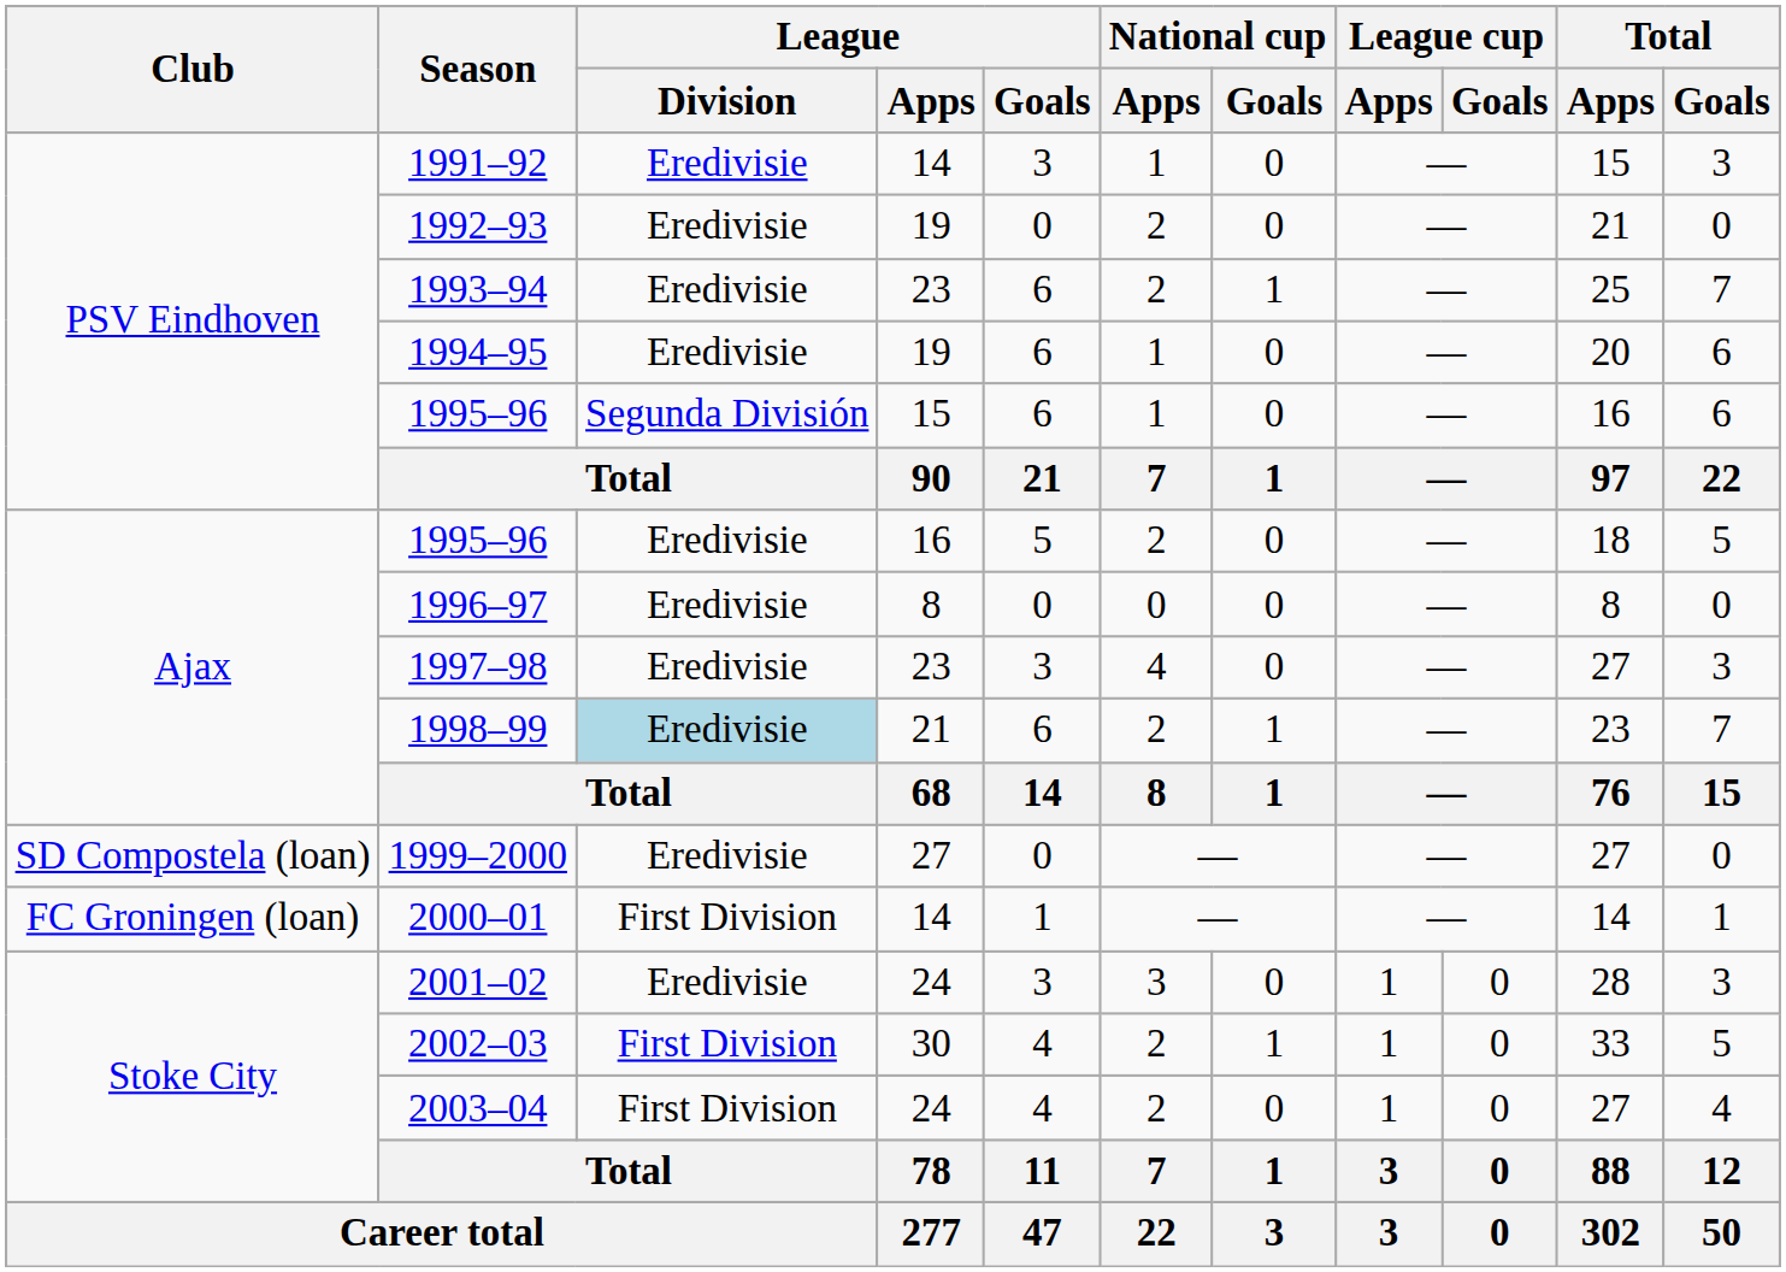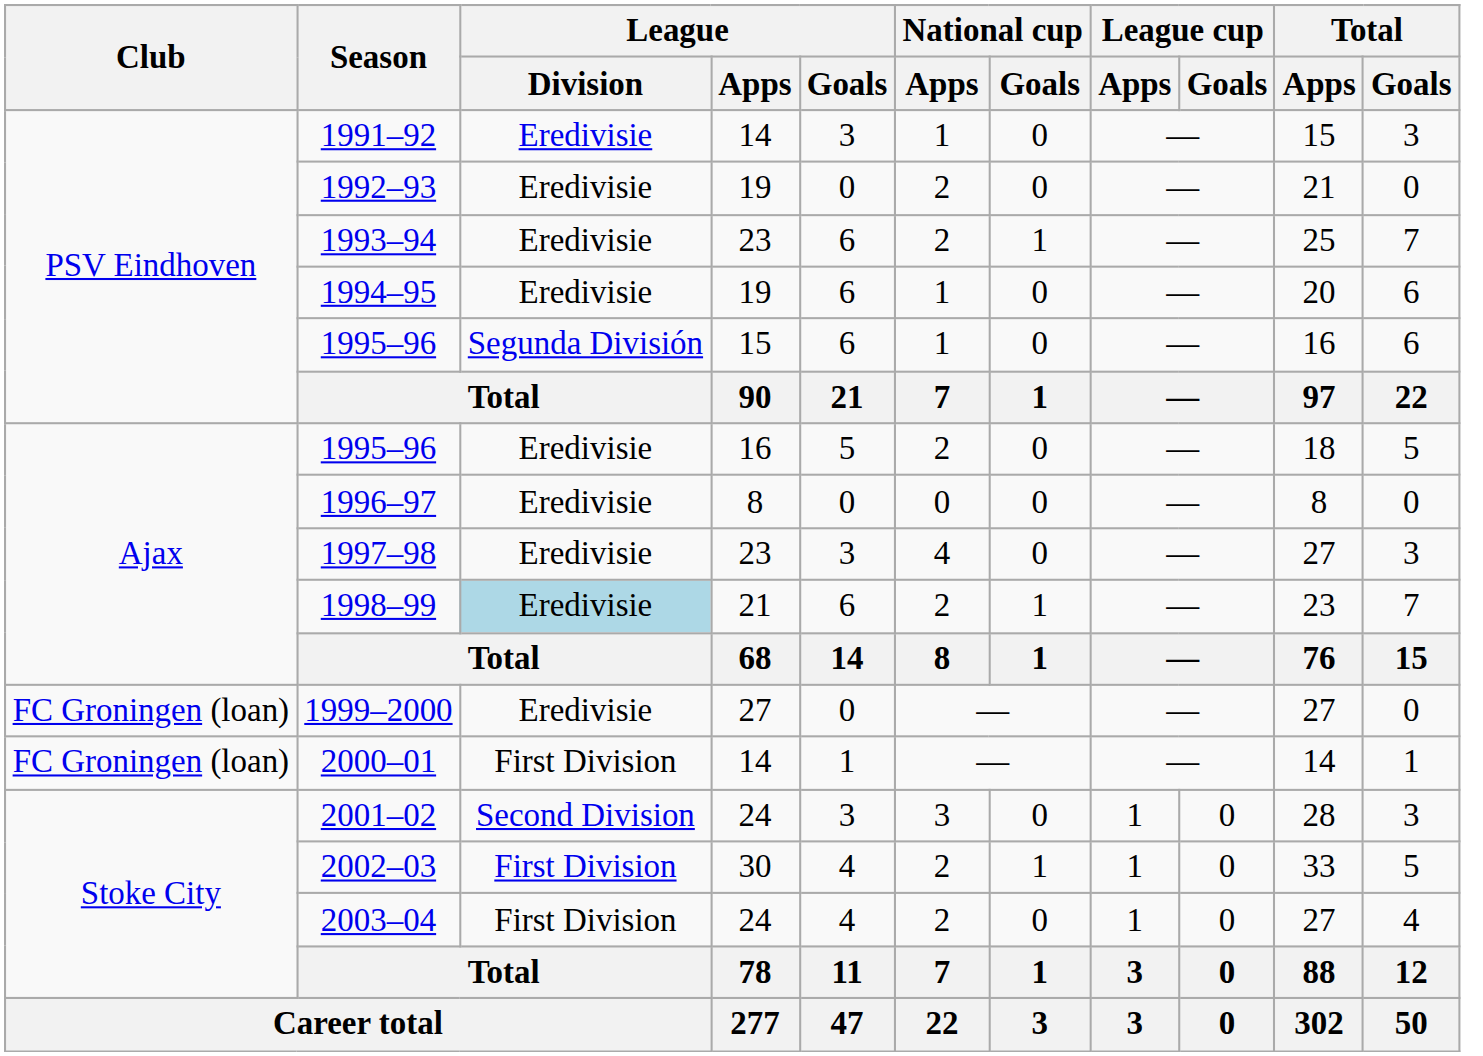 <table class="wikitable" style="text-align:center">
 <tr>
 <th rowspan="2">Club</th>
 <th rowspan="2">Season</th>
 <th colspan="3">League</th>
 <th colspan="2">National cup</th>
 <th colspan="2">League cup</th>
 <th colspan="2">Total</th>
 </tr>
 <tr>
 <th>Division</th>
 <th>Apps</th>
 <th>Goals</th>
 <th>Apps</th>
 <th>Goals</th>
 <th>Apps</th>
 <th>Goals</th>
 <th>Apps</th>
 <th>Goals</th>
 </tr>
 <tr>
 <td rowspan="6"><a href='#'>PSV Eindhoven</a></td>
 <td><a href='#'>1991–92</a></td>
 <td><a href='#'>Eredivisie</a></td>
 <td>14</td>
 <td>3</td>
 <td>1</td>
 <td>0</td>
 <td colspan="2">—</td>
 <td>15</td>
 <td>3</td>
 </tr>
 <tr>
 <td><a href='#'>1992–93</a></td>
 <td>Eredivisie</td>
 <td>19</td>
 <td>0</td>
 <td>2</td>
 <td>0</td>
 <td colspan="2">—</td>
 <td>21</td>
 <td>0</td>
 </tr>
 <tr>
 <td><a href='#'>1993–94</a></td>
 <td>Eredivisie</td>
 <td>23</td>
 <td>6</td>
 <td>2</td>
 <td>1</td>
 <td colspan="2">—</td>
 <td>25</td>
 <td>7</td>
 </tr>
 <tr>
 <td><a href='#'>1994–95</a></td>
 <td>Eredivisie</td>
 <td>19</td>
 <td>6</td>
 <td>1</td>
 <td>0</td>
 <td colspan="2">—</td>
 <td>20</td>
 <td>6</td>
 </tr>
 <tr>
 <td><a href='#'>1995–96</a></td>
 <td><a href='#'>Segunda División</a></td>
 <td>15</td>
 <td>6</td>
 <td>1</td>
 <td>0</td>
 <td colspan="2">—</td>
 <td>16</td>
 <td>6</td>
 </tr>
 <tr>
 <th colspan="2">Total</th>
 <th>90</th>
 <th>21</th>
 <th>7</th>
 <th>1</th>
 <th colspan="2">—</th>
 <th>97</th>
 <th>22</th>
 </tr>
 <tr>
 <td rowspan="5"><a href='#'>Ajax</a></td>
 <td><a href='#'>1995–96</a></td>
 <td>Eredivisie</td>
 <td>16</td>
 <td>5</td>
 <td>2</td>
 <td>0</td>
 <td colspan="2">—</td>
 <td>18</td>
 <td>5</td>
 </tr>
 <tr>
 <td><a href='#'>1996–97</a></td>
 <td>Eredivisie</td>
 <td>8</td>
 <td>0</td>
 <td>0</td>
 <td>0</td>
 <td colspan="2">—</td>
 <td>8</td>
 <td>0</td>
 </tr>
 <tr>
 <td><a href='#'>1997–98</a></td>
 <td>Eredivisie</td>
 <td>23</td>
 <td>3</td>
 <td>4</td>
 <td>0</td>
 <td colspan="2">—</td>
 <td>27</td>
 <td>3</td>
 </tr>
 <tr>
 <td><a href='#'>1998–99</a></td>
 <td style="background: lightblue;">Eredivisie</td>
 <td>21</td>
 <td>6</td>
 <td>2</td>
 <td>1</td>
 <td colspan="2">—</td>
 <td>23</td>
 <td>7</td>
 </tr>
 <tr>
 <th colspan="2">Total</th>
 <th>68</th>
 <th>14</th>
 <th>8</th>
 <th>1</th>
 <th colspan="2">—</th>
 <th>76</th>
 <th>15</th>
 </tr>
 <tr>
-<td><a href='#'>SD Compostela</a> (loan)</td>
+<td><a href='#'>FC Groningen</a> (loan)</td>
 <td><a href='#'>1999–2000</a></td>
 <td>Eredivisie</td>
 <td>27</td>
 <td>0</td>
 <td colspan="2">—</td>
 <td colspan="2">—</td>
 <td>27</td>
 <td>0</td>
 </tr>
 <tr>
 <td><a href='#'>FC Groningen</a> (loan)</td>
 <td><a href='#'>2000–01</a></td>
 <td>First Division</td>
 <td>14</td>
 <td>1</td>
 <td colspan="2">—</td>
 <td colspan="2">—</td>
 <td>14</td>
 <td>1</td>
 </tr>
 <tr>
 <td rowspan=4><a href='#'>Stoke City</a></td>
 <td><a href='#'>2001–02</a></td>
-<td>Eredivisie</td>
+<td><a href='#'>Second Division</a></td>
 <td>24</td>
 <td>3</td>
 <td>3</td>
 <td>0</td>
 <td>1</td>
 <td>0</td>
 <td>28</td>
 <td>3</td>
 </tr>
 <tr>
 <td><a href='#'>2002–03</a></td>
 <td><a href='#'>First Division</a></td>
 <td>30</td>
 <td>4</td>
 <td>2</td>
 <td>1</td>
 <td>1</td>
 <td>0</td>
 <td>33</td>
 <td>5</td>
 </tr>
 <tr>
 <td><a href='#'>2003–04</a></td>
 <td>First Division</td>
 <td>24</td>
 <td>4</td>
 <td>2</td>
 <td>0</td>
 <td>1</td>
 <td>0</td>
 <td>27</td>
 <td>4</td>
 </tr>
 <tr>
 <th colspan="2">Total</th>
 <th>78</th>
 <th>11</th>
 <th>7</th>
 <th>1</th>
 <th>3</th>
 <th>0</th>
 <th>88</th>
 <th>12</th>
 </tr>
 <tr>
 <th colspan="3">Career total</th>
 <th>277</th>
 <th>47</th>
 <th>22</th>
 <th>3</th>
 <th>3</th>
 <th>0</th>
 <th>302</th>
 <th>50</th>
 </tr>
 </table>
